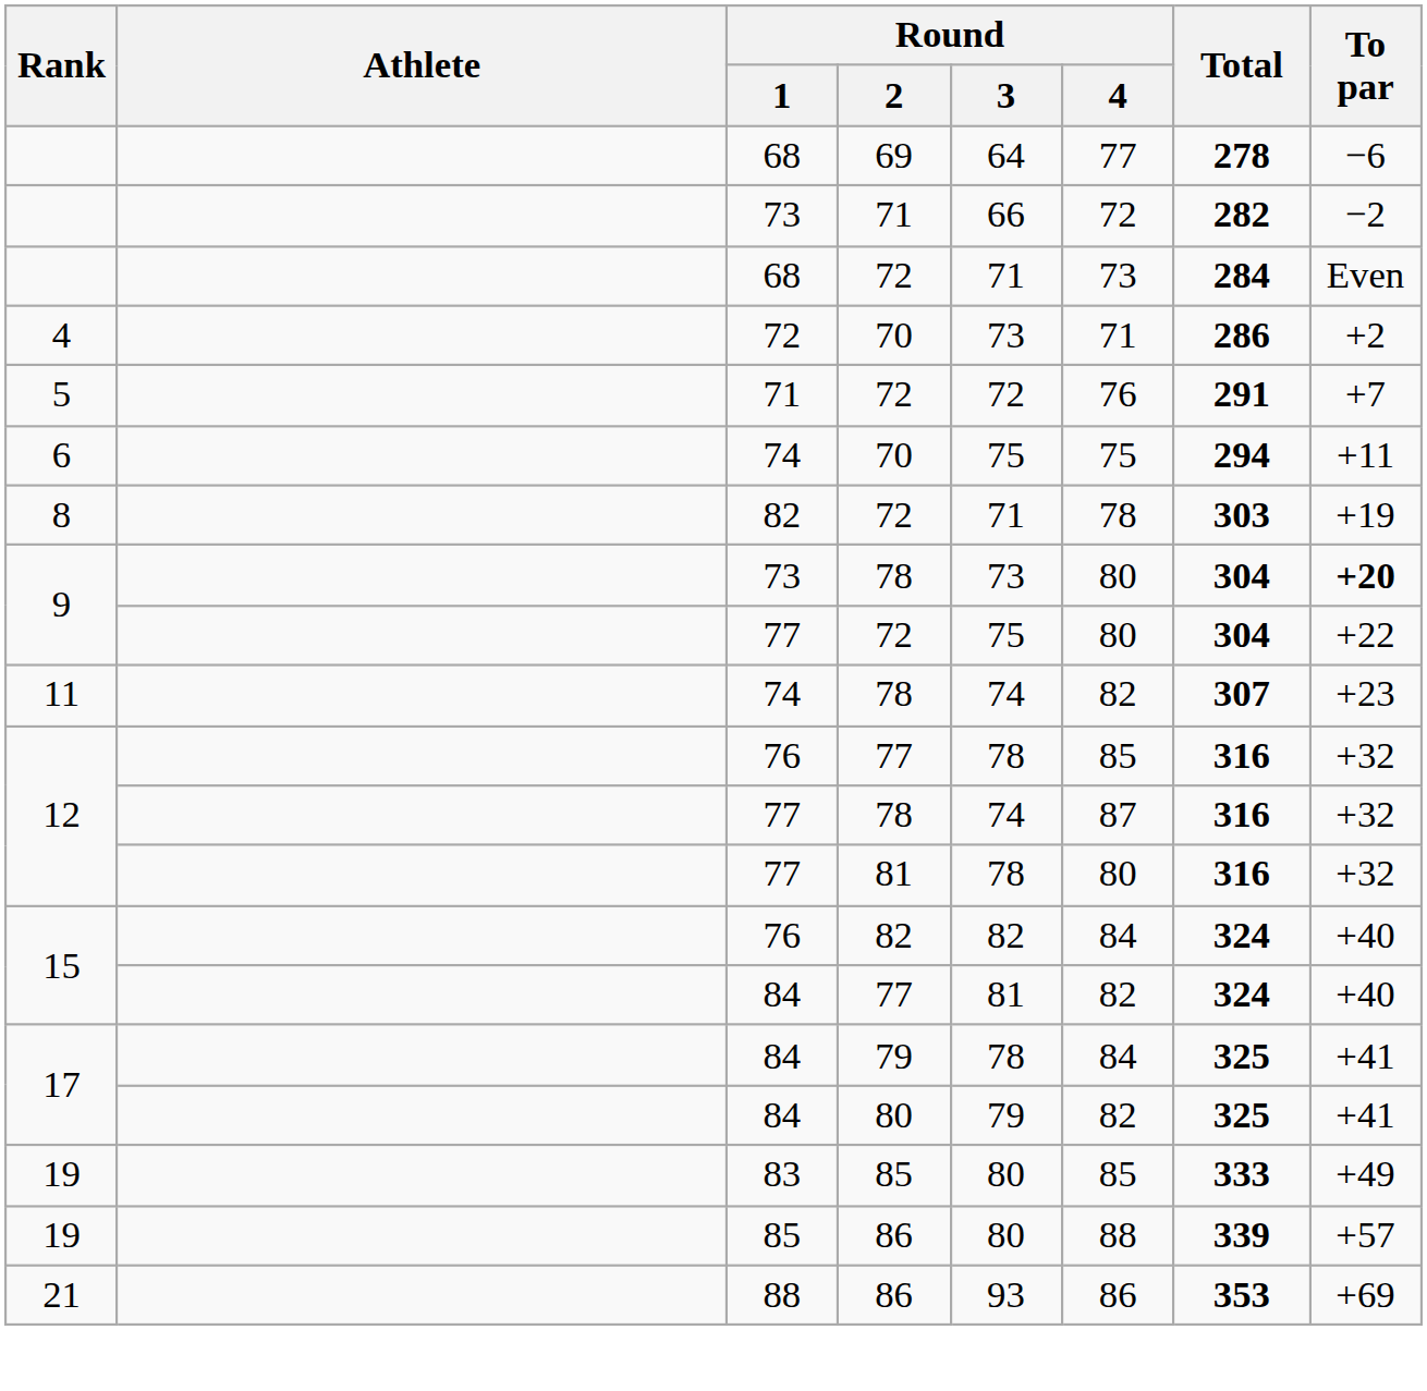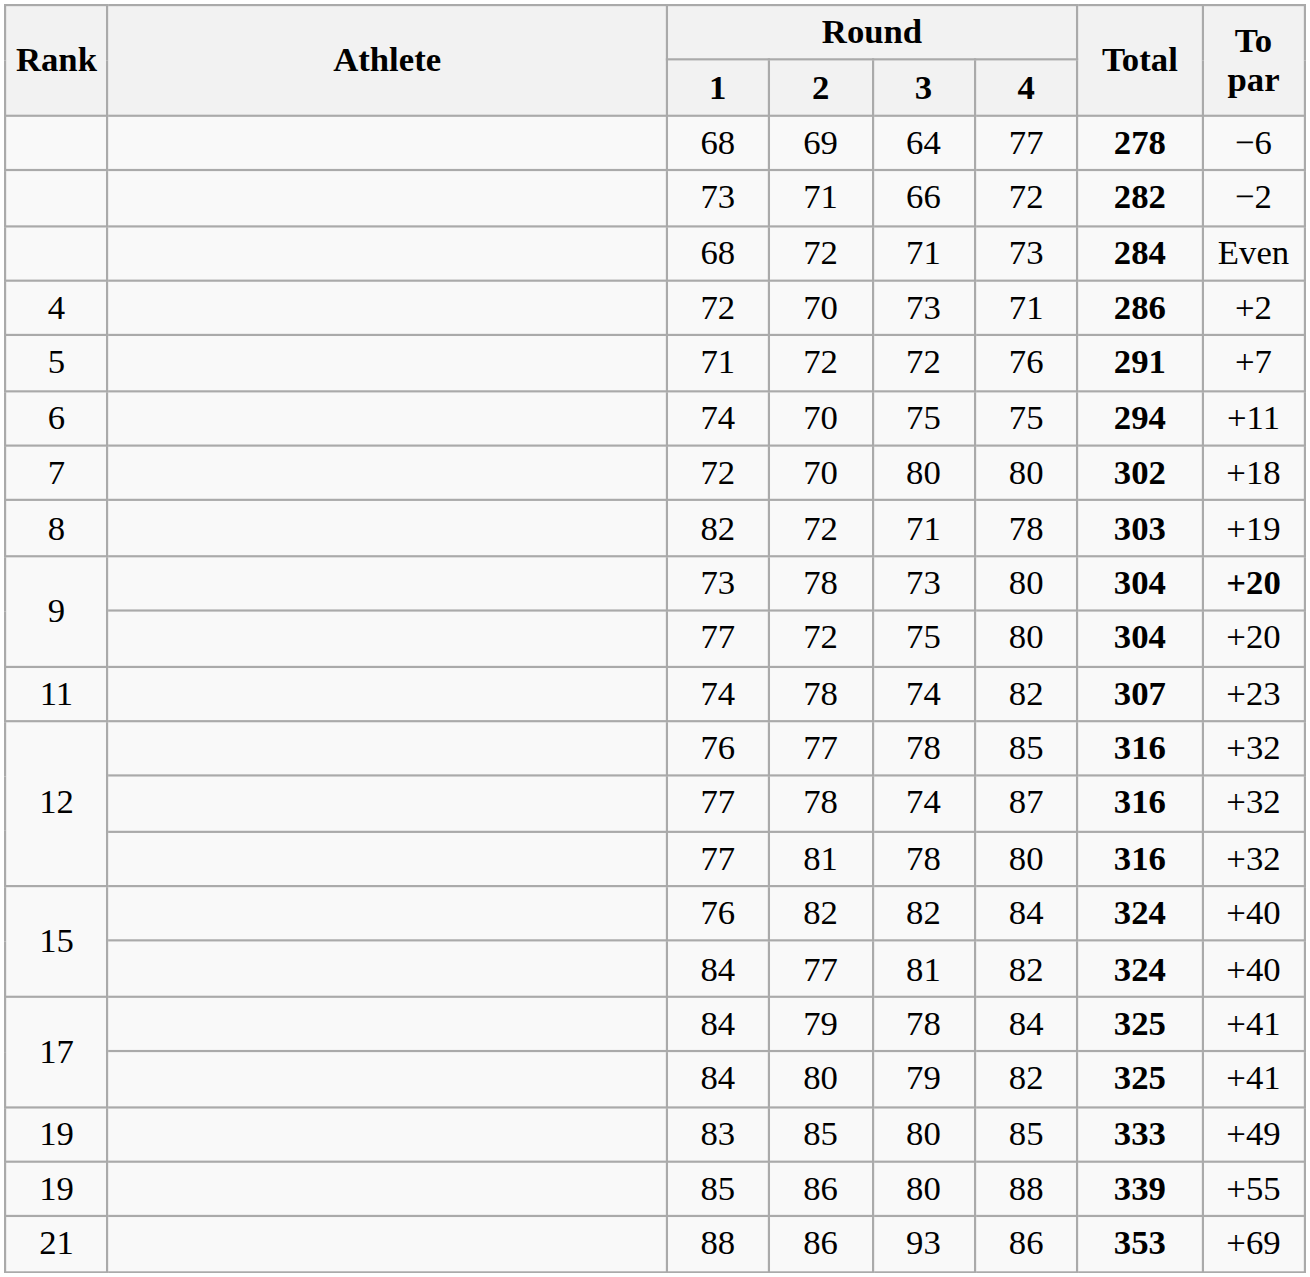 <table class=wikitable style="text-align:center">
 <tr>
 <th rowspan="2" width=40>Rank</th>
 <th rowspan="2" width=250>Athlete</th>
 <th colspan="4">Round</th>
 <th rowspan="2" width=50>Total</th>
 <th rowspan="2" width=40>To par</th>
 </tr>
 <tr>
 <th width=40>1</th>
 <th width=40>2</th>
 <th width=40>3</th>
 <th width=40>4</th>
 </tr>
 <tr>
 <td></td>
 <td align=left></td>
 <td>68</td>
 <td>69</td>
 <td>64</td>
 <td>77</td>
 <td><strong>278</strong></td>
 <td>−6</td>
 </tr>
 <tr>
 <td></td>
 <td align=left></td>
 <td>73</td>
 <td>71</td>
 <td>66</td>
 <td>72</td>
 <td><strong>282</strong></td>
 <td>−2</td>
 </tr>
 <tr>
 <td></td>
 <td align=left></td>
 <td>68</td>
 <td>72</td>
 <td>71</td>
 <td>73</td>
 <td><strong>284</strong></td>
 <td>Even</td>
 </tr>
 <tr>
 <td>4</td>
 <td align=left></td>
 <td>72</td>
 <td>70</td>
 <td>73</td>
 <td>71</td>
 <td><strong>286</strong></td>
 <td>+2</td>
 </tr>
 <tr>
 <td>5</td>
 <td align=left></td>
 <td>71</td>
 <td>72</td>
 <td>72</td>
 <td>76</td>
 <td><strong>291</strong></td>
 <td>+7</td>
 </tr>
 <tr>
 <td>6</td>
 <td align=left></td>
 <td>74</td>
 <td>70</td>
 <td>75</td>
 <td>75</td>
 <td><strong>294</strong></td>
 <td>+11</td>
 </tr>
 <tr>
+<td>7</td>
+<td align=left></td>
+<td>72</td>
+<td>70</td>
+<td>80</td>
+<td>80</td>
+<td><strong>302</strong></td>
+<td>+18</td>
+</tr>
+<tr>
 <td>8</td>
 <td align=left></td>
 <td>82</td>
 <td>72</td>
 <td>71</td>
 <td>78</td>
 <td><strong>303</strong></td>
 <td>+19</td>
 </tr>
 <tr>
 <td rowspan=2>9</td>
 <td align=left></td>
 <td>73</td>
 <td>78</td>
 <td>73</td>
 <td>80</td>
 <td><strong>304</strong></td>
 <td><strong>+20</strong></td>
 </tr>
 <tr>
 <td align=left></td>
 <td>77</td>
 <td>72</td>
 <td>75</td>
 <td>80</td>
 <td><strong>304</strong></td>
-<td>+22</td>
+<td>+20</td>
 </tr>
 <tr>
 <td>11</td>
 <td align=left></td>
 <td>74</td>
 <td>78</td>
 <td>74</td>
 <td>82</td>
 <td><strong>307</strong></td>
 <td>+23</td>
 </tr>
 <tr>
 <td rowspan=3>12</td>
 <td align=left></td>
 <td>76</td>
 <td>77</td>
 <td>78</td>
 <td>85</td>
 <td><strong>316</strong></td>
 <td>+32</td>
 </tr>
 <tr>
 <td align=left></td>
 <td>77</td>
 <td>78</td>
 <td>74</td>
 <td>87</td>
 <td><strong>316</strong></td>
 <td>+32</td>
 </tr>
 <tr>
 <td align=left></td>
 <td>77</td>
 <td>81</td>
 <td>78</td>
 <td>80</td>
 <td><strong>316</strong></td>
 <td>+32</td>
 </tr>
 <tr>
 <td rowspan=2>15</td>
 <td align=left></td>
 <td>76</td>
 <td>82</td>
 <td>82</td>
 <td>84</td>
 <td><strong>324</strong></td>
 <td>+40</td>
 </tr>
 <tr>
 <td align=left></td>
 <td>84</td>
 <td>77</td>
 <td>81</td>
 <td>82</td>
 <td><strong>324</strong></td>
 <td>+40</td>
 </tr>
 <tr>
 <td rowspan=2>17</td>
 <td align=left></td>
 <td>84</td>
 <td>79</td>
 <td>78</td>
 <td>84</td>
 <td><strong>325</strong></td>
 <td>+41</td>
 </tr>
 <tr>
 <td align=left></td>
 <td>84</td>
 <td>80</td>
 <td>79</td>
 <td>82</td>
 <td><strong>325</strong></td>
 <td>+41</td>
 </tr>
 <tr>
 <td>19</td>
 <td align=left></td>
 <td>83</td>
 <td>85</td>
 <td>80</td>
 <td>85</td>
 <td><strong>333</strong></td>
 <td>+49</td>
 </tr>
 <tr>
 <td>19</td>
 <td align=left></td>
 <td>85</td>
 <td>86</td>
 <td>80</td>
 <td>88</td>
 <td><strong>339</strong></td>
-<td>+57</td>
+<td>+55</td>
 </tr>
 <tr>
 <td>21</td>
 <td align=left></td>
 <td>88</td>
 <td>86</td>
 <td>93</td>
 <td>86</td>
 <td><strong>353</strong></td>
 <td>+69</td>
 </tr>
 </table>
